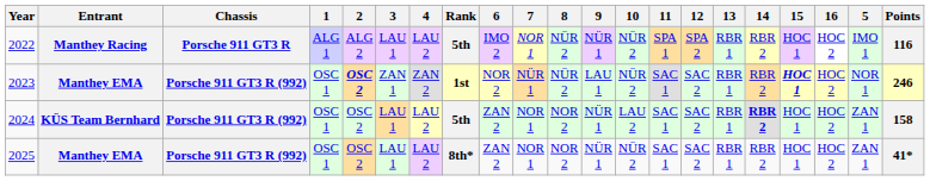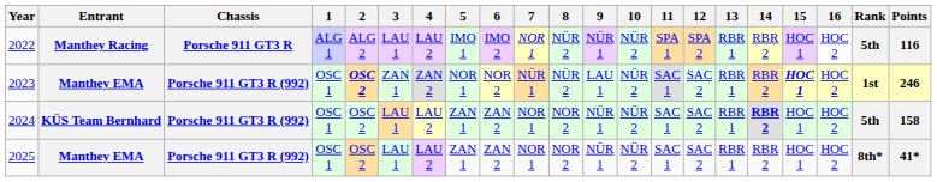 <table class="wikitable" style="text-align:center; font-size:85%">
 <tr>
 <th>Year</th>
 <th>Entrant</th>
 <th>Chassis</th>
 <th>1</th>
 <th>2</th>
 <th>3</th>
 <th>4</th>
-<th>Rank</th>
+<th>5</th>
 <th>6</th>
 <th>7</th>
 <th>8</th>
 <th>9</th>
 <th>10</th>
 <th>11</th>
 <th>12</th>
 <th>13</th>
 <th>14</th>
 <th>15</th>
 <th>16</th>
-<th>5</th>
+<th>Rank</th>
 <th>Points</th>
 </tr>
 <tr>
 <td><a href='#'>2022</a></td>
 <th nowrap><a href='#'>Manthey Racing</a></th>
 <th nowrap><a href='#'>Porsche 911 GT3 R</a></th>
 <td style="background:#CFCFFF;"><a href='#'>ALG<br>1</a><br></td>
 <td style="background:#EFCFFF;"><a href='#'>ALG<br>2</a><br></td>
 <td style="background:#EFCFFF;"><a href='#'>LAU<br>1</a><br></td>
 <td style="background:#EFCFFF;"><a href='#'>LAU<br>2</a><br></td>
-<th>5th</th>
+<td style="background:#DFFFDF;"><a href='#'>IMO<br>1</a><br></td>
 <td style="background:#EFCFFF;"><a href='#'>IMO<br>2</a><br></td>
 <td style="background:#FFFFBF;"><em><a href='#'>NOR<br>1</a></em><br></td>
 <td style="background:#DFFFDF;"><a href='#'>NÜR<br>2</a><br></td>
 <td style="background:#EFCFFF;"><a href='#'>NÜR<br>1</a><br></td>
 <td style="background:#DFFFDF;"><a href='#'>NÜR<br>2</a><br></td>
 <td style="background:#FFDF9F;"><a href='#'>SPA<br>1</a><br></td>
 <td style="background:#FFDF9F;"><a href='#'>SPA<br>2</a><br></td>
 <td style="background:#DFFFDF;"><a href='#'>RBR<br>1</a><br></td>
 <td style="background:#FFFFBF;"><a href='#'>RBR<br>2</a><br></td>
 <td style="background:#EFCFFF;"><a href='#'>HOC<br>1</a><br></td>
 <td style="background:#FFFFFF;"><a href='#'>HOC<br>2</a><br></td>
-<td style="background:#DFFFDF;"><a href='#'>IMO<br>1</a><br></td>
+<th>5th</th>
 <th>116</th>
 </tr>
 <tr>
 <td><a href='#'>2023</a></td>
 <th nowrap><a href='#'>Manthey EMA</a></th>
 <th nowrap><a href='#'>Porsche 911 GT3 R (992)</a></th>
 <td style="background:#DFFFDF;"><a href='#'>OSC<br>1</a><br></td>
 <td style="background:#FFDF9F;"><strong><em><a href='#'>OSC<br>2</a></em></strong><br></td>
 <td style="background:#DFFFDF;"><a href='#'>ZAN<br>1</a><br></td>
 <td style="background:#DFDFDF;"><a href='#'>ZAN<br>2</a><br></td>
-<th style="background:#FFFFBF;">1st</th>
+<td style="background:#DFFFDF;"><a href='#'>NOR<br>1</a><br></td>
 <td style="background:#FFFFBF;"><a href='#'>NOR<br>2</a><br></td>
 <td style="background:#FFDF9F;"><a href='#'>NÜR<br>1</a><br></td>
 <td style="background:#DFFFDF;"><a href='#'>NÜR<br>2</a><br></td>
 <td style="background:#DFFFDF;"><a href='#'>LAU<br>1</a><br></td>
 <td style="background:#DFFFDF;"><a href='#'>NÜR<br>2</a><br></td>
 <td style="background:#DFDFDF;"><a href='#'>SAC<br>1</a><br></td>
 <td style="background:#DFFFDF;"><a href='#'>SAC<br>2</a><br></td>
 <td style="background:#DFFFDF;"><a href='#'>RBR<br>1</a><br></td>
 <td style="background:#FFDF9F;"><a href='#'>RBR<br>2</a><br></td>
 <td style="background:#FFFFBF;"><strong><em><a href='#'>HOC<br>1</a><strong><br></td>
 <td style="background:#FFFFBF;"></strong><a href='#'>HOC<br>2</a><strong><br></td>
-<td style="background:#DFFFDF;"><a href='#'>NOR<br>1</a><br></td>
+<th style="background:#FFFFBF;">1st</th>
 <th style="background:#FFFFBF;">246</th>
 </tr>
 <tr>
 <td><a href='#'>2024</a></td>
 <th nowrap><a href='#'>KÜS Team Bernhard</a></th>
 <th nowrap><a href='#'>Porsche 911 GT3 R (992)</a></th>
 <td style="background:#DFFFDF;"><a href='#'>OSC<br>1</a><br></td>
 <td style="background:#DFFFDF;"><a href='#'>OSC<br>2</a><br></td>
 <td style="background:#FFDF9F;"><a href='#'>LAU<br>1</a><br></td>
 <td style="background:#FFFFBF;"></strong><a href='#'>LAU<br>2</a><strong><br></td>
-<th>5th</th>
+<td style="background:#DFFFDF;"><a href='#'>ZAN<br>1</a><br></td>
 <td style="background:#DFFFDF;"><a href='#'>ZAN<br>2</a><br></td>
 <td style="background:#DFFFDF;"><a href='#'>NOR<br>1</a><br></td>
 <td style="background:#DFFFDF;"><a href='#'>NOR<br>2</a><br></td>
 <td style="background:#DFFFDF;"><a href='#'>NÜR<br>1</a><br></td>
-<td style="background:#DFFFDF;"><a href='#'>LAU<br>2</a><br></td>
+<td style="background:#DFFFDF;"><a href='#'>NÜR<br>2</a><br></td>
 <td style="background:#DFFFDF;"><a href='#'>SAC<br>1</a><br></td>
 <td style="background:#DFFFDF;"><a href='#'>SAC<br>2</a><br></td>
 <td style="background:#DFFFDF;"><a href='#'>RBR<br>1</a><br></td>
 <td style="background:#DFDFDF;"><strong><a href='#'>RBR<br>2</a><br></strong></td>
 <td style="background:#DFFFDF;"><a href='#'>HOC<br>1</a><br></td>
 <td style="background:#DFFFDF;"><a href='#'>HOC<br>2</a><br></td>
-<td style="background:#DFFFDF;"><a href='#'>ZAN<br>1</a><br></td>
+<th>5th</th>
 <th>158</th>
 </tr>
 <tr>
 <td><a href='#'>2025</a></td>
 <th><a href='#'>Manthey EMA</a></th>
 <th><a href='#'>Porsche 911 GT3 R (992)</a></th>
 <td style="background:#DFFFDF;"><a href='#'>OSC<br>1</a><br></td>
 <td style="background:#FFDF9F;"><a href='#'>OSC<br>2</a><br></td>
 <td style="background:#DFFFDF;"><a href='#'>LAU<br>1</a><br></td>
 <td style="background:#EFCFFF;"><a href='#'>LAU<br>2</a><br></td>
-<th>8th*</th>
+<td style="background:#;"><a href='#'>ZAN<br>1</a><br></td>
 <td style="background:#;"><a href='#'>ZAN<br>2</a><br></td>
 <td style="background:#;"><a href='#'>NOR<br>1</a><br></td>
 <td style="background:#;"><a href='#'>NOR<br>2</a><br></td>
 <td style="background:#;"><a href='#'>NÜR<br>1</a><br></td>
 <td style="background:#;"><a href='#'>NÜR<br>2</a><br></td>
 <td style="background:#;"><a href='#'>SAC<br>1</a><br></td>
 <td style="background:#;"><a href='#'>SAC<br>2</a><br></td>
 <td style="background:#;"><a href='#'>RBR<br>1</a><br></td>
 <td style="background:#;"><a href='#'>RBR<br>2</a><br></td>
 <td style="background:#;"><a href='#'>HOC<br>1</a><br></td>
 <td style="background:#;"><a href='#'>HOC<br>2</a><br></td>
-<td style="background:#;"><a href='#'>ZAN<br>1</a><br></td>
+<th>8th*</th>
 <th>41*</th>
 </tr>
 </table>
